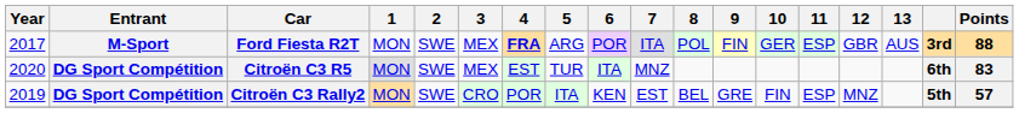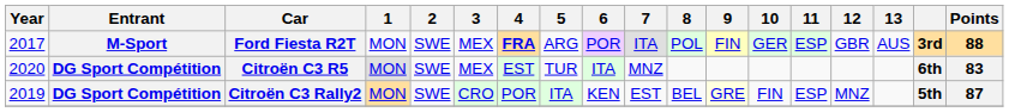 <table class="wikitable" border="1" style="text-align:center; font-size:90%;">
 <tr>
 <th>Year</th>
 <th>Entrant</th>
 <th>Car</th>
 <th>1</th>
 <th>2</th>
 <th>3</th>
 <th>4</th>
 <th>5</th>
 <th>6</th>
 <th>7</th>
 <th>8</th>
 <th>9</th>
 <th>10</th>
 <th>11</th>
 <th>12</th>
 <th>13</th>
 <th></th>
 <th>Points</th>
 </tr>
 <tr>
 <td><a href='#'>2017</a></td>
 <th><a href='#'>M-Sport</a></th>
 <th><a href='#'>Ford Fiesta R2T</a></th>
 <td><a href='#'>MON</a></td>
 <td><a href='#'>SWE</a></td>
 <td><a href='#'>MEX</a></td>
 <td style="background:#FFDF9F"><strong><a href='#'>FRA</a><br></strong></td>
 <td><a href='#'>ARG</a></td>
 <td style="background:#EFCFFF"><a href='#'>POR</a><br></td>
 <td style="background:#DFDFDF"><a href='#'>ITA</a><br></td>
 <td style="background:#DFFFDF"><a href='#'>POL</a><br></td>
 <td style="background:#FFFFBF"><a href='#'>FIN</a><br></td>
 <td style="background:#DFFFDF"><a href='#'>GER</a><br></td>
 <td style="background:#DFFFDF"><a href='#'>ESP</a><br></td>
 <td><a href='#'>GBR</a></td>
 <td><a href='#'>AUS</a></td>
 <th style="background:#FFDF9F">3rd</th>
 <th style="background:#FFDF9F">88</th>
 </tr>
 <tr>
 <td><a href='#'>2020</a></td>
 <th><a href='#'>DG Sport Compétition</a></th>
 <th><a href='#'>Citroën C3 R5</a></th>
 <td style="background:#DFDFDF"><a href='#'>MON</a><br></td>
 <td><a href='#'>SWE</a></td>
 <td><a href='#'>MEX</a></td>
 <td style="background:#DFFFDF"><a href='#'>EST</a><br></td>
 <td><a href='#'>TUR</a></td>
 <td style="background:#DFFFDF"><a href='#'>ITA</a><br></td>
 <td><a href='#'>MNZ</a></td>
 <td></td>
 <td></td>
 <td></td>
 <td></td>
 <td></td>
 <td></td>
 <th>6th</th>
 <th>83</th>
 </tr>
 <tr>
 <td><a href='#'>2019</a></td>
 <th><a href='#'>DG Sport Compétition</a></th>
 <th><a href='#'>Citroën C3 Rally2</a></th>
 <td style="background:#FFDF9F"><a href='#'>MON</a><br></td>
 <td><a href='#'>SWE</a></td>
 <td style="background:#DFFFDF"><a href='#'>CRO</a><br></td>
 <td style="background:#DFFFDF"><a href='#'>POR</a><br></td>
 <td style="background:#DFFFDF"><a href='#'>ITA</a><br></td>
 <td><a href='#'>KEN</a></td>
 <td><a href='#'>EST</a></td>
 <td><a href='#'>BEL</a></td>
-<td><a href='#'>GRE</a></td>
+<td style="background: lightyellow;"><a href='#'>GRE</a></td>
 <td><a href='#'>FIN</a></td>
 <td><a href='#'>ESP</a></td>
 <td><a href='#'>MNZ</a></td>
 <td></td>
 <th>5th</th>
-<th>57</th>
+<th>87</th>
 </tr>
 <tr>
 </tr>
 </table>
